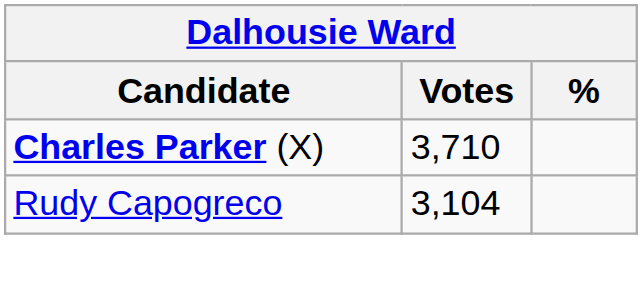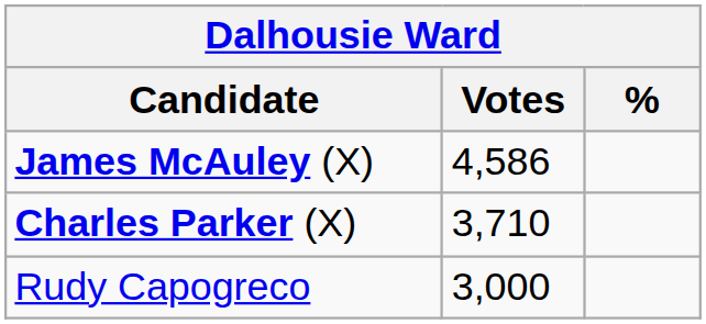 <table class="wikitable">
 <tr>
 <th colspan="3"><a href='#'>Dalhousie Ward</a></th>
 </tr>
 <tr>
 <th style="width: 170px">Candidate</th>
 <th style="width: 50px">Votes</th>
 <th style="width: 40px">%</th>
 </tr>
 <tr>
+<td><strong><a href='#'>James McAuley</a></strong> (X)</td>
+<td>4,586</td>
+<td></td>
+</tr>
+<tr>
 <td><strong><a href='#'>Charles Parker</a></strong> (X)</td>
 <td>3,710</td>
 <td></td>
 </tr>
 <tr>
 <td><a href='#'>Rudy Capogreco</a></td>
-<td>3,104</td>
+<td>3,000</td>
 <td></td>
 </tr>
 </table>
